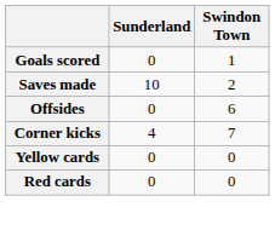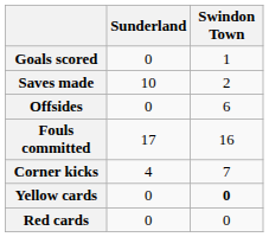 <table class="wikitable plainrowheaders" style="text-align: center">
 <tr>
 <th scope="col" width=100></th>
 <th scope="col" width=70>Sunderland</th>
 <th scope="col" width=70>Swindon Town</th>
 </tr>
 <tr>
 <th scope="row">Goals scored</th>
 <td>0</td>
 <td>1</td>
 </tr>
 <tr>
 <th scope="row">Saves made</th>
 <td>10</td>
 <td>2</td>
 </tr>
 <tr>
 <th scope="row">Offsides</th>
 <td>0</td>
 <td>6</td>
 </tr>
 <tr>
+<th scope="row">Fouls committed</th>
+<td>17</td>
+<td>16</td>
+</tr>
+<tr>
 <th scope="row">Corner kicks</th>
 <td>4</td>
 <td>7</td>
 </tr>
 <tr>
 <th scope="row">Yellow cards</th>
 <td>0</td>
-<td>0</td>
+<td><strong>0</strong></td>
 </tr>
 <tr>
 <th scope="row">Red cards</th>
 <td>0</td>
 <td>0</td>
 </tr>
 </table>
